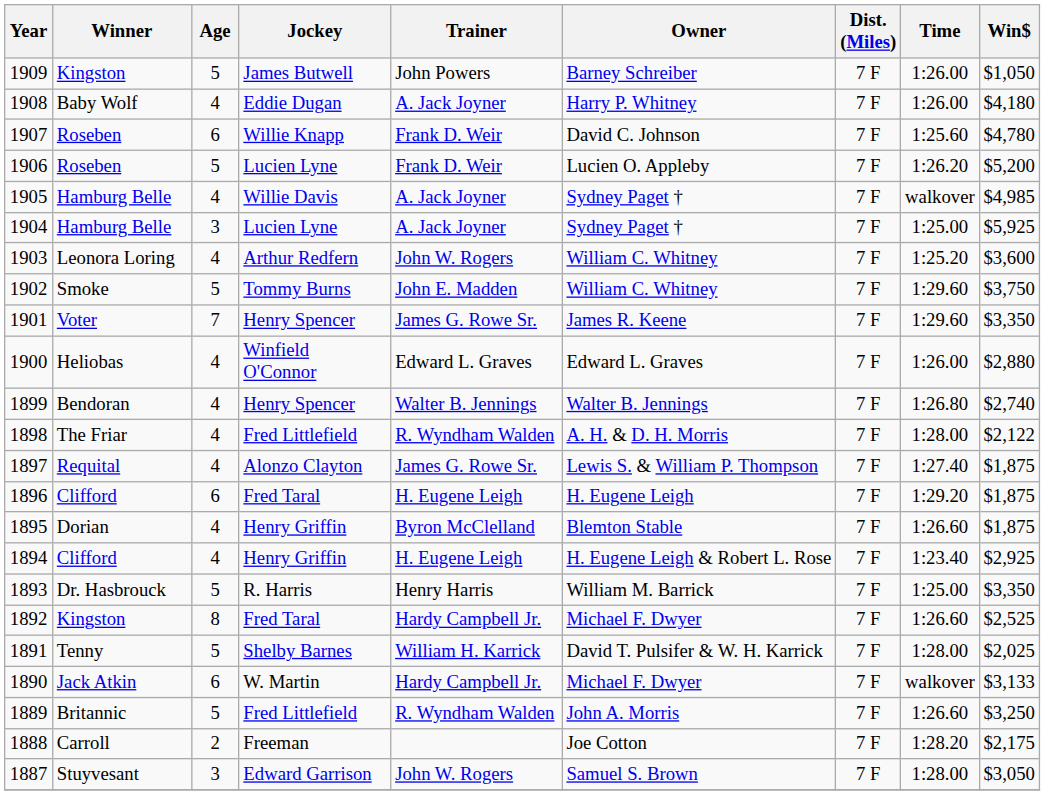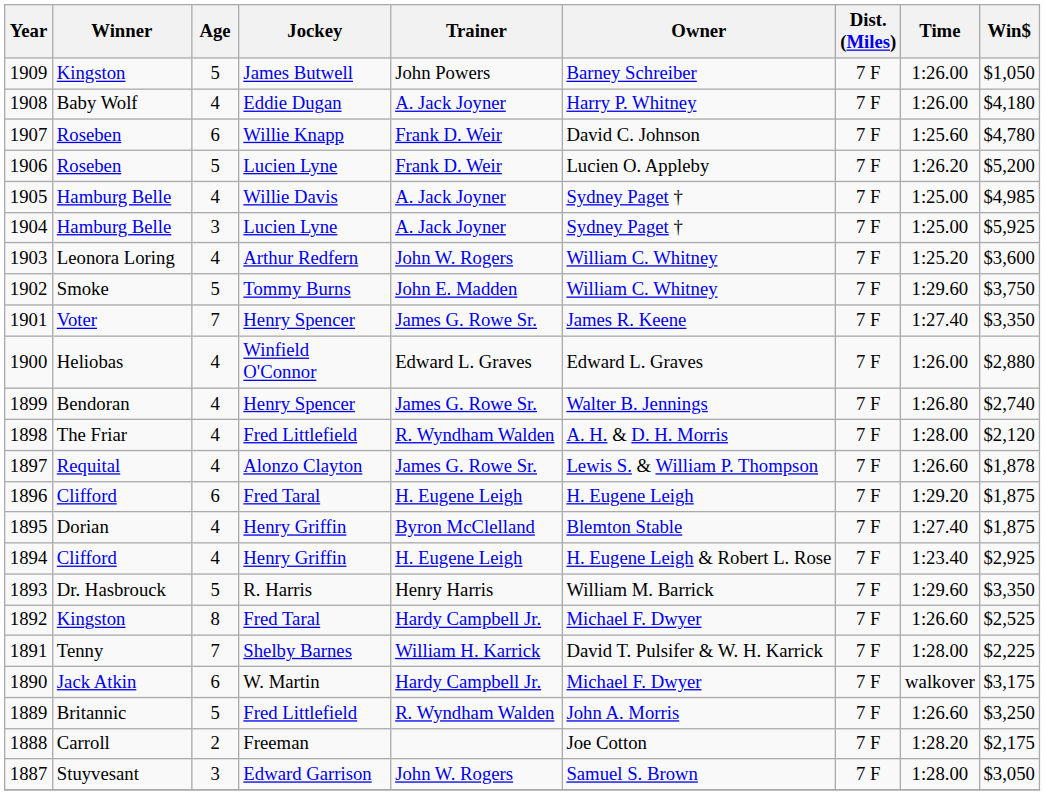 <table class="wikitable sortable" style="font-size:90%">
 <tr>
 <th style="width:30px">Year<br></th>
 <th style="width:100px">Winner<br></th>
 <th style="width:30px">Age<br></th>
 <th style="width:110px">Jockey<br></th>
 <th style="width:125px">Trainer<br></th>
 <th>Owner<br></th>
 <th style="width:25px">Dist.<br> <span>(<a href='#'>Miles</a>)</span></th>
 <th style="width:25px">Time<br></th>
 <th style="width:25px">Win$</th>
 </tr>
 <tr>
 <td align=center>1909</td>
 <td><a href='#'>Kingston</a></td>
 <td align=center>5</td>
 <td><a href='#'>James Butwell</a></td>
 <td>John Powers</td>
 <td><a href='#'>Barney Schreiber</a></td>
 <td align=center>7 F</td>
 <td align=center>1:26.00</td>
 <td align=center>$1,050</td>
 </tr>
 <tr>
 <td align=center>1908</td>
 <td>Baby Wolf</td>
 <td align=center>4</td>
 <td><a href='#'>Eddie Dugan</a></td>
 <td><a href='#'>A. Jack Joyner</a></td>
 <td><a href='#'>Harry P. Whitney</a></td>
 <td align=center>7 F</td>
 <td align=center>1:26.00</td>
 <td align=center>$4,180</td>
 </tr>
 <tr>
 <td align=center>1907</td>
 <td><a href='#'>Roseben</a></td>
 <td align=center>6</td>
 <td><a href='#'>Willie Knapp</a></td>
 <td><a href='#'>Frank D. Weir</a></td>
 <td>David C. Johnson</td>
 <td align=center>7 F</td>
 <td align=center>1:25.60</td>
 <td align=center>$4,780</td>
 </tr>
 <tr>
 <td align=center>1906</td>
 <td><a href='#'>Roseben</a></td>
 <td align=center>5</td>
 <td><a href='#'>Lucien Lyne</a></td>
 <td><a href='#'>Frank D. Weir</a></td>
 <td>Lucien O. Appleby</td>
 <td align=center>7 F</td>
 <td align=center>1:26.20</td>
 <td align=center>$5,200</td>
 </tr>
 <tr>
 <td align=center>1905</td>
 <td><a href='#'>Hamburg Belle</a></td>
 <td align=center>4</td>
 <td><a href='#'>Willie Davis</a></td>
 <td><a href='#'>A. Jack Joyner</a></td>
 <td><a href='#'>Sydney Paget</a> †</td>
 <td align=center>7 F</td>
-<td align=center>walkover</td>
+<td align=center>1:25.00</td>
 <td align=center>$4,985</td>
 </tr>
 <tr>
 <td align=center>1904</td>
 <td><a href='#'>Hamburg Belle</a></td>
 <td align=center>3</td>
 <td><a href='#'>Lucien Lyne</a></td>
 <td><a href='#'>A. Jack Joyner</a></td>
 <td><a href='#'>Sydney Paget</a> †</td>
 <td align=center>7 F</td>
 <td align=center>1:25.00</td>
 <td align=center>$5,925</td>
 </tr>
 <tr>
 <td align=center>1903</td>
 <td>Leonora Loring</td>
 <td align=center>4</td>
 <td><a href='#'>Arthur Redfern</a></td>
 <td><a href='#'>John W. Rogers</a></td>
 <td><a href='#'>William C. Whitney</a></td>
 <td align=center>7 F</td>
 <td align=center>1:25.20</td>
 <td align=center>$3,600</td>
 </tr>
 <tr>
 <td align=center>1902</td>
 <td>Smoke</td>
 <td align=center>5</td>
 <td><a href='#'>Tommy Burns</a></td>
 <td><a href='#'>John E. Madden</a></td>
 <td><a href='#'>William C. Whitney</a></td>
 <td align=center>7 F</td>
 <td align=center>1:29.60</td>
 <td align=center>$3,750</td>
 </tr>
 <tr>
 <td align=center>1901</td>
 <td><a href='#'>Voter</a></td>
 <td align=center>7</td>
 <td><a href='#'>Henry Spencer</a></td>
 <td><a href='#'>James G. Rowe Sr.</a></td>
 <td><a href='#'>James R. Keene</a></td>
 <td align=center>7 F</td>
-<td align=center>1:29.60</td>
+<td align=center>1:27.40</td>
 <td align=center>$3,350</td>
 </tr>
 <tr>
 <td align=center>1900</td>
 <td>Heliobas</td>
 <td align=center>4</td>
 <td><a href='#'>Winfield O'Connor</a></td>
 <td>Edward L. Graves</td>
 <td>Edward L. Graves</td>
 <td align=center>7 F</td>
 <td align=center>1:26.00</td>
 <td align=center>$2,880</td>
 </tr>
 <tr>
 <td align=center>1899</td>
 <td>Bendoran</td>
 <td align=center>4</td>
 <td><a href='#'>Henry Spencer</a></td>
-<td><a href='#'>Walter B. Jennings</a></td>
+<td><a href='#'>James G. Rowe Sr.</a></td>
 <td><a href='#'>Walter B. Jennings</a></td>
 <td align=center>7 F</td>
 <td align=center>1:26.80</td>
 <td align=center>$2,740</td>
 </tr>
 <tr>
 <td align=center>1898</td>
 <td>The Friar</td>
 <td align=center>4</td>
 <td><a href='#'>Fred Littlefield</a></td>
 <td><a href='#'>R. Wyndham Walden</a></td>
 <td><a href='#'>A. H.</a> & <a href='#'>D. H. Morris</a></td>
 <td align=center>7 F</td>
 <td align=center>1:28.00</td>
-<td align=center>$2,122</td>
+<td align=center>$2,120</td>
 </tr>
 <tr>
 <td align=center>1897</td>
 <td><a href='#'>Requital</a></td>
 <td align=center>4</td>
 <td><a href='#'>Alonzo Clayton</a></td>
 <td><a href='#'>James G. Rowe Sr.</a></td>
 <td><a href='#'>Lewis S.</a> & <a href='#'>William P. Thompson</a></td>
 <td align=center>7 F</td>
-<td align=center>1:27.40</td>
-<td align=center>$1,875</td>
+<td align=center>1:26.60</td>
+<td align=center>$1,878</td>
 </tr>
 <tr>
 <td align=center>1896</td>
 <td><a href='#'>Clifford</a></td>
 <td align=center>6</td>
 <td><a href='#'>Fred Taral</a></td>
 <td><a href='#'>H. Eugene Leigh</a></td>
 <td><a href='#'>H. Eugene Leigh</a></td>
 <td align=center>7 F</td>
 <td align=center>1:29.20</td>
 <td align=center>$1,875</td>
 </tr>
 <tr>
 <td align=center>1895</td>
 <td>Dorian</td>
 <td align=center>4</td>
 <td><a href='#'>Henry Griffin</a></td>
 <td><a href='#'>Byron McClelland</a></td>
 <td><a href='#'>Blemton Stable</a></td>
 <td align=center>7 F</td>
-<td align=center>1:26.60</td>
+<td align=center>1:27.40</td>
 <td align=center>$1,875</td>
 </tr>
 <tr>
 <td align=center>1894</td>
 <td><a href='#'>Clifford</a></td>
 <td align=center>4</td>
 <td><a href='#'>Henry Griffin</a></td>
 <td><a href='#'>H. Eugene Leigh</a></td>
 <td><a href='#'>H. Eugene Leigh</a> & Robert L. Rose</td>
 <td align=center>7 F</td>
 <td align=center>1:23.40</td>
 <td align=center>$2,925</td>
 </tr>
 <tr>
 <td align=center>1893</td>
 <td>Dr. Hasbrouck</td>
 <td align=center>5</td>
 <td>R. Harris</td>
 <td>Henry Harris</td>
 <td>William M. Barrick</td>
 <td align=center>7 F</td>
-<td align=center>1:25.00</td>
+<td align=center>1:29.60</td>
 <td align=center>$3,350</td>
 </tr>
 <tr>
 <td align=center>1892</td>
 <td><a href='#'>Kingston</a></td>
 <td align=center>8</td>
 <td><a href='#'>Fred Taral</a></td>
 <td><a href='#'>Hardy Campbell Jr.</a></td>
 <td><a href='#'>Michael F. Dwyer</a></td>
 <td align=center>7 F</td>
 <td align=center>1:26.60</td>
 <td align=center>$2,525</td>
 </tr>
 <tr>
 <td align=center>1891</td>
 <td>Tenny</td>
-<td align=center>5</td>
+<td align=center>7</td>
 <td><a href='#'>Shelby Barnes</a></td>
 <td><a href='#'>William H. Karrick</a></td>
 <td>David T. Pulsifer & W. H. Karrick</td>
 <td align=center>7 F</td>
 <td align=center>1:28.00</td>
-<td align=center>$2,025</td>
+<td align=center>$2,225</td>
 </tr>
 <tr>
 <td align=center>1890</td>
 <td><a href='#'>Jack Atkin</a></td>
 <td align=center>6</td>
 <td>W. Martin</td>
 <td><a href='#'>Hardy Campbell Jr.</a></td>
 <td><a href='#'>Michael F. Dwyer</a></td>
 <td align=center>7 F</td>
 <td align=center>walkover</td>
-<td align=center>$3,133</td>
+<td align=center>$3,175</td>
 </tr>
 <tr>
 <td align=center>1889</td>
 <td>Britannic</td>
 <td align=center>5</td>
 <td><a href='#'>Fred Littlefield</a></td>
 <td><a href='#'>R. Wyndham Walden</a></td>
 <td><a href='#'>John A. Morris</a></td>
 <td align=center>7 F</td>
 <td align=center>1:26.60</td>
 <td align=center>$3,250</td>
 </tr>
 <tr>
 <td align=center>1888</td>
 <td>Carroll</td>
 <td align=center>2</td>
 <td>Freeman</td>
 <td></td>
 <td>Joe Cotton</td>
 <td align=center>7 F</td>
 <td align=center>1:28.20</td>
 <td align=center>$2,175</td>
 </tr>
 <tr>
 <td align=center>1887</td>
 <td>Stuyvesant</td>
 <td align=center>3</td>
 <td><a href='#'>Edward Garrison</a></td>
 <td><a href='#'>John W. Rogers</a></td>
 <td><a href='#'>Samuel S. Brown</a></td>
 <td align=center>7 F</td>
 <td align=center>1:28.00</td>
 <td align=center>$3,050</td>
 </tr>
 <tr>
 </tr>
 </table>
